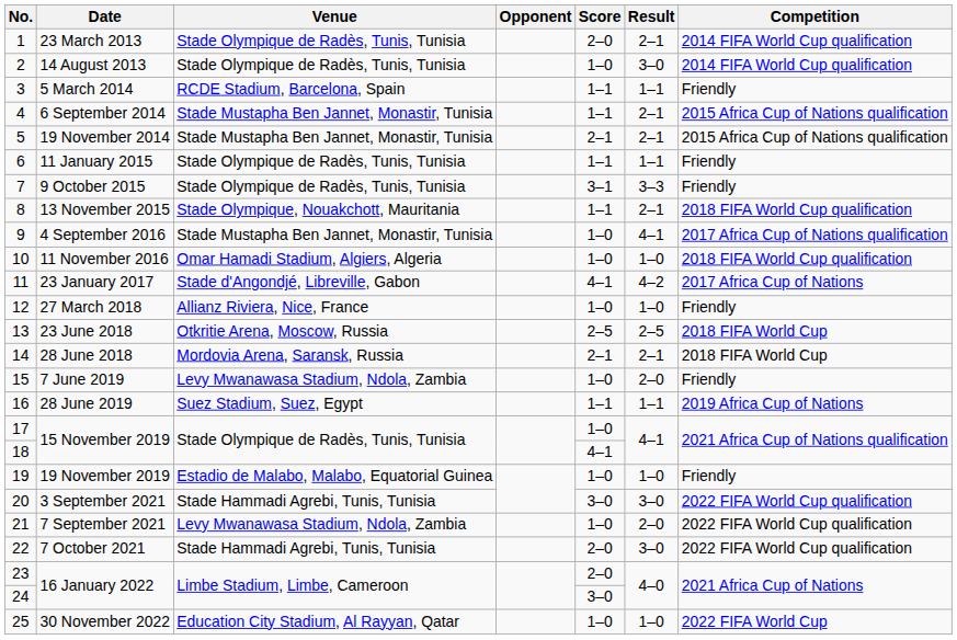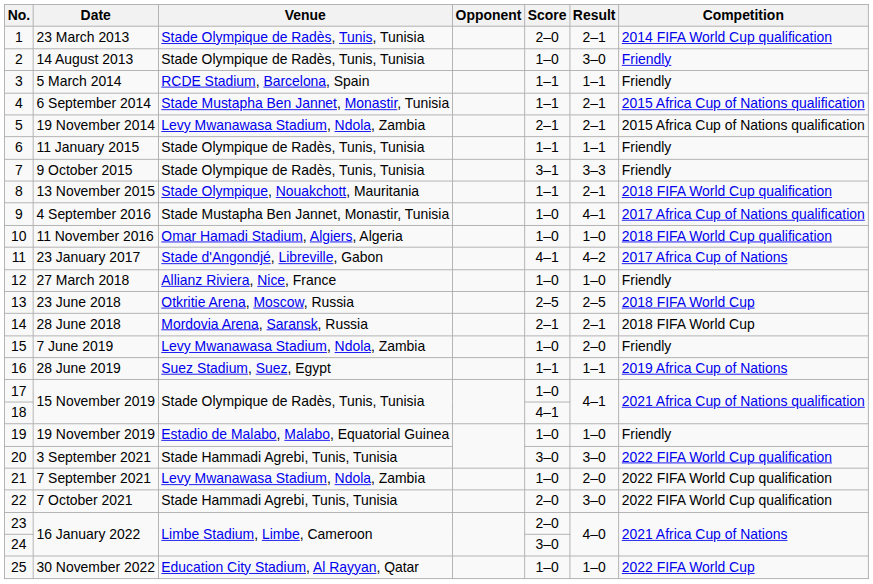 <table class="wikitable sortable">
 <tr>
 <th scope="col">No.</th>
 <th scope="col">Date</th>
 <th scope="col">Venue</th>
 <th scope="col">Opponent</th>
 <th scope="col">Score</th>
 <th scope="col">Result</th>
 <th scope="col">Competition</th>
 </tr>
 <tr>
 <td align="center">1</td>
 <td>23 March 2013</td>
 <td><a href='#'>Stade Olympique de Radès</a>, <a href='#'>Tunis</a>, Tunisia</td>
 <td></td>
 <td align="center">2–0</td>
 <td align="center">2–1</td>
 <td><a href='#'>2014 FIFA World Cup qualification</a></td>
 </tr>
 <tr>
 <td align="center">2</td>
 <td>14 August 2013</td>
 <td>Stade Olympique de Radès, Tunis, Tunisia</td>
 <td></td>
 <td align="center">1–0</td>
 <td align="center">3–0</td>
-<td><a href='#'>2014 FIFA World Cup qualification</a></td>
+<td><a href='#'>Friendly</a></td>
 </tr>
 <tr>
 <td align="center">3</td>
 <td>5 March 2014</td>
 <td><a href='#'>RCDE Stadium</a>, <a href='#'>Barcelona</a>, Spain</td>
 <td></td>
 <td align="center">1–1</td>
 <td align="center">1–1</td>
 <td>Friendly</td>
 </tr>
 <tr>
 <td align="center">4</td>
 <td>6 September 2014</td>
 <td><a href='#'>Stade Mustapha Ben Jannet</a>, <a href='#'>Monastir</a>, Tunisia</td>
 <td></td>
 <td align="center">1–1</td>
 <td align="center">2–1</td>
 <td><a href='#'>2015 Africa Cup of Nations qualification</a></td>
 </tr>
 <tr>
 <td align="center">5</td>
 <td>19 November 2014</td>
-<td>Stade Mustapha Ben Jannet, Monastir, Tunisia</td>
+<td><a href='#'>Levy Mwanawasa Stadium</a>, <a href='#'>Ndola</a>, Zambia</td>
 <td></td>
 <td align="center">2–1</td>
 <td align="center">2–1</td>
 <td>2015 Africa Cup of Nations qualification</td>
 </tr>
 <tr>
 <td align="center">6</td>
 <td>11 January 2015</td>
 <td>Stade Olympique de Radès, Tunis, Tunisia</td>
 <td></td>
 <td align="center">1–1</td>
 <td align="center">1–1</td>
 <td>Friendly</td>
 </tr>
 <tr>
 <td align="center">7</td>
 <td>9 October 2015</td>
 <td>Stade Olympique de Radès, Tunis, Tunisia</td>
 <td></td>
 <td align="center">3–1</td>
 <td align="center">3–3</td>
 <td>Friendly</td>
 </tr>
 <tr>
 <td align="center">8</td>
 <td>13 November 2015</td>
 <td><a href='#'>Stade Olympique</a>, <a href='#'>Nouakchott</a>, Mauritania</td>
 <td></td>
 <td align="center">1–1</td>
 <td align="center">2–1</td>
 <td><a href='#'>2018 FIFA World Cup qualification</a></td>
 </tr>
 <tr>
 <td align="center">9</td>
 <td>4 September 2016</td>
 <td>Stade Mustapha Ben Jannet, Monastir, Tunisia</td>
 <td></td>
 <td align="center">1–0</td>
 <td align="center">4–1</td>
 <td><a href='#'>2017 Africa Cup of Nations qualification</a></td>
 </tr>
 <tr>
 <td align="center">10</td>
 <td>11 November 2016</td>
 <td><a href='#'>Omar Hamadi Stadium</a>, <a href='#'>Algiers</a>, Algeria</td>
 <td></td>
 <td align="center">1–0</td>
 <td align="center">1–0</td>
 <td><a href='#'>2018 FIFA World Cup qualification</a></td>
 </tr>
 <tr>
 <td align="center">11</td>
 <td>23 January 2017</td>
 <td><a href='#'>Stade d'Angondjé</a>, <a href='#'>Libreville</a>, Gabon</td>
 <td></td>
 <td align="center">4–1</td>
 <td align="center">4–2</td>
 <td><a href='#'>2017 Africa Cup of Nations</a></td>
 </tr>
 <tr>
 <td align="center">12</td>
 <td>27 March 2018</td>
 <td><a href='#'>Allianz Riviera</a>, <a href='#'>Nice</a>, France</td>
 <td></td>
 <td align="center">1–0</td>
 <td align="center">1–0</td>
 <td>Friendly</td>
 </tr>
 <tr>
 <td align="center">13</td>
 <td>23 June 2018</td>
 <td><a href='#'>Otkritie Arena</a>, <a href='#'>Moscow</a>, Russia</td>
 <td></td>
 <td align="center">2–5</td>
 <td align="center">2–5</td>
 <td><a href='#'>2018 FIFA World Cup</a></td>
 </tr>
 <tr>
 <td align="center">14</td>
 <td>28 June 2018</td>
 <td><a href='#'>Mordovia Arena</a>, <a href='#'>Saransk</a>, Russia</td>
 <td></td>
 <td align="center">2–1</td>
 <td align="center">2–1</td>
 <td>2018 FIFA World Cup</td>
 </tr>
 <tr>
 <td align="center">15</td>
 <td>7 June 2019</td>
 <td><a href='#'>Levy Mwanawasa Stadium</a>, <a href='#'>Ndola</a>, Zambia</td>
 <td></td>
 <td align="center">1–0</td>
 <td align="center">2–0</td>
 <td>Friendly</td>
 </tr>
 <tr>
 <td align="center">16</td>
 <td>28 June 2019</td>
 <td><a href='#'>Suez Stadium</a>, <a href='#'>Suez</a>, Egypt</td>
 <td></td>
 <td align="center">1–1</td>
 <td align="center">1–1</td>
 <td><a href='#'>2019 Africa Cup of Nations</a></td>
 </tr>
 <tr>
 <td align="center">17</td>
 <td rowspan="2">15 November 2019</td>
 <td rowspan="2">Stade Olympique de Radès, Tunis, Tunisia</td>
 <td rowspan="2"></td>
 <td align="center">1–0</td>
 <td rowspan="2" align="center">4–1</td>
 <td rowspan="2"><a href='#'>2021 Africa Cup of Nations qualification</a></td>
 </tr>
 <tr>
 <td align="center">18</td>
 <td align="center">4–1</td>
 </tr>
 <tr>
 <td align="center">19</td>
 <td>19 November 2019</td>
 <td><a href='#'>Estadio de Malabo</a>, <a href='#'>Malabo</a>, Equatorial Guinea</td>
 <td rowspan="2"></td>
 <td align="center">1–0</td>
 <td align="center">1–0</td>
 <td>Friendly</td>
 </tr>
 <tr>
 <td align="center">20</td>
 <td>3 September 2021</td>
 <td>Stade Hammadi Agrebi, Tunis, Tunisia</td>
 <td align="center">3–0</td>
 <td align="center">3–0</td>
 <td><a href='#'>2022 FIFA World Cup qualification</a></td>
 </tr>
 <tr>
 <td align="center">21</td>
 <td>7 September 2021</td>
 <td><a href='#'>Levy Mwanawasa Stadium</a>, <a href='#'>Ndola</a>, Zambia</td>
 <td></td>
 <td align="center">1–0</td>
 <td align="center">2–0</td>
 <td>2022 FIFA World Cup qualification</td>
 </tr>
 <tr>
 <td align="center">22</td>
 <td>7 October 2021</td>
 <td>Stade Hammadi Agrebi, Tunis, Tunisia</td>
 <td></td>
 <td align="center">2–0</td>
 <td align="center">3–0</td>
 <td>2022 FIFA World Cup qualification</td>
 </tr>
 <tr>
 <td align="center">23</td>
 <td rowspan="2">16 January 2022</td>
 <td rowspan="2"><a href='#'>Limbe Stadium</a>, <a href='#'>Limbe</a>, Cameroon</td>
 <td rowspan="2"></td>
 <td align="center">2–0</td>
 <td rowspan="2" align="center">4–0</td>
 <td rowspan="2"><a href='#'>2021 Africa Cup of Nations</a></td>
 </tr>
 <tr>
 <td align="center">24</td>
 <td align="center">3–0</td>
 </tr>
 <tr>
 <td align="center">25</td>
 <td>30 November 2022</td>
 <td><a href='#'>Education City Stadium</a>, <a href='#'>Al Rayyan</a>, Qatar</td>
 <td></td>
 <td align="center">1–0</td>
 <td align="center">1–0</td>
 <td><a href='#'>2022 FIFA World Cup</a></td>
 </tr>
 </table>
